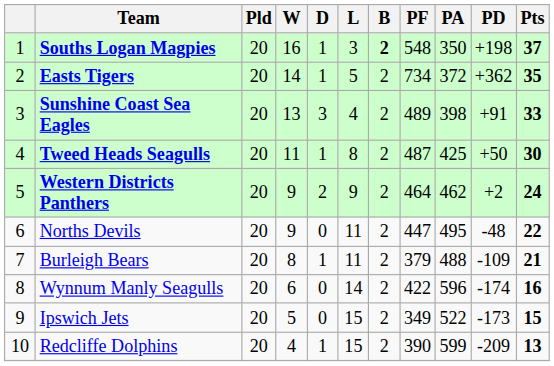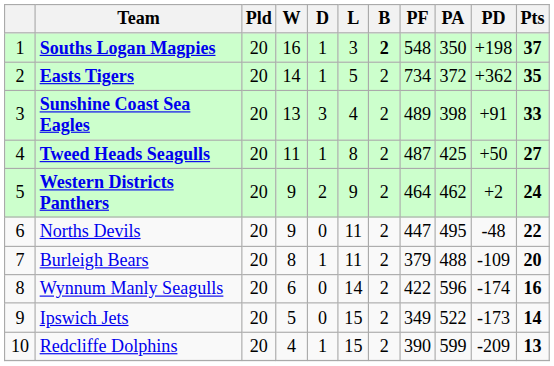 <table class="wikitable" style="text-align:center;">
 <tr>
 <th width=20 abbr="Position"></th>
 <th width=175>Team</th>
 <th width=20 abbr="Played">Pld</th>
 <th width=20 abbr="Won">W</th>
 <th width=20 abbr="Drawn">D</th>
 <th width=20 abbr="Lost">L</th>
 <th width=20 abbr="Bye">B</th>
 <th width=20 abbr="Points for">PF</th>
 <th width=20 abbr="Points against">PA</th>
 <th width=20 abbr="Points difference">PD</th>
 <th width=20 abbr="Points">Pts</th>
 </tr>
 <tr style="background: #ccffcc;">
 <td>1</td>
 <td style="text-align:left;"><strong><a href='#'>Souths Logan Magpies</a></strong></td>
 <td>20</td>
 <td>16</td>
 <td>1</td>
 <td>3</td>
 <td><strong>2</strong></td>
 <td>548</td>
 <td>350</td>
 <td>+198</td>
 <td><strong>37</strong></td>
 </tr>
 <tr style="background: #ccffcc;">
 <td>2</td>
 <td style="text-align:left;"><strong><a href='#'>Easts Tigers</a></strong></td>
 <td>20</td>
 <td>14</td>
 <td>1</td>
 <td>5</td>
 <td>2</td>
 <td>734</td>
 <td>372</td>
 <td>+362</td>
 <td><strong>35</strong></td>
 </tr>
 <tr style="background: #ccffcc;">
 <td>3</td>
 <td style="text-align:left;"><strong><a href='#'>Sunshine Coast Sea Eagles</a></strong></td>
 <td>20</td>
 <td>13</td>
 <td>3</td>
 <td>4</td>
 <td>2</td>
 <td>489</td>
 <td>398</td>
 <td>+91</td>
 <td><strong>33</strong></td>
 </tr>
 <tr style="background: #ccffcc;">
 <td>4</td>
 <td style="text-align:left;"><strong><a href='#'>Tweed Heads Seagulls</a></strong></td>
 <td>20</td>
 <td>11</td>
 <td>1</td>
 <td>8</td>
 <td>2</td>
 <td>487</td>
 <td>425</td>
 <td>+50</td>
-<td><strong>30</strong></td>
+<td><strong>27</strong></td>
 </tr>
 <tr style="background: #ccffcc;">
 <td>5</td>
 <td style="text-align:left;"><strong><a href='#'>Western Districts Panthers</a></strong></td>
 <td>20</td>
 <td>9</td>
 <td>2</td>
 <td>9</td>
 <td>2</td>
 <td>464</td>
 <td>462</td>
 <td>+2</td>
 <td><strong>24</strong></td>
 </tr>
 <tr>
 <td>6</td>
 <td style="text-align:left;"><a href='#'>Norths Devils</a></td>
 <td>20</td>
 <td>9</td>
 <td>0</td>
 <td>11</td>
 <td>2</td>
 <td>447</td>
 <td>495</td>
 <td>-48</td>
 <td><strong>22</strong></td>
 </tr>
 <tr>
 <td>7</td>
 <td style="text-align:left;"><a href='#'>Burleigh Bears</a></td>
 <td>20</td>
 <td>8</td>
 <td>1</td>
 <td>11</td>
 <td>2</td>
 <td>379</td>
 <td>488</td>
 <td>-109</td>
-<td><strong>21</strong></td>
+<td><strong>20</strong></td>
 </tr>
 <tr>
 <td>8</td>
 <td style="text-align:left;"><a href='#'>Wynnum Manly Seagulls</a></td>
 <td>20</td>
 <td>6</td>
 <td>0</td>
 <td>14</td>
 <td>2</td>
 <td>422</td>
 <td>596</td>
 <td>-174</td>
 <td><strong>16</strong></td>
 </tr>
 <tr>
 <td>9</td>
 <td style="text-align:left;"><a href='#'>Ipswich Jets</a></td>
 <td>20</td>
 <td>5</td>
 <td>0</td>
 <td>15</td>
 <td>2</td>
 <td>349</td>
 <td>522</td>
 <td>-173</td>
-<td><strong>15</strong></td>
+<td><strong>14</strong></td>
 </tr>
 <tr>
 <td>10</td>
 <td style="text-align:left;"><a href='#'>Redcliffe Dolphins</a></td>
 <td>20</td>
 <td>4</td>
 <td>1</td>
 <td>15</td>
 <td>2</td>
 <td>390</td>
 <td>599</td>
 <td>-209</td>
 <td><strong>13</strong></td>
 </tr>
 <tr>
 </tr>
 </table>
